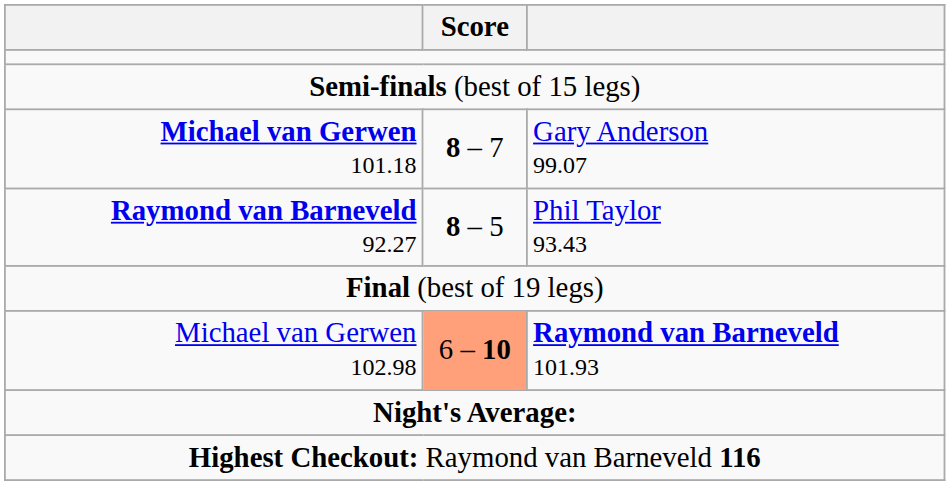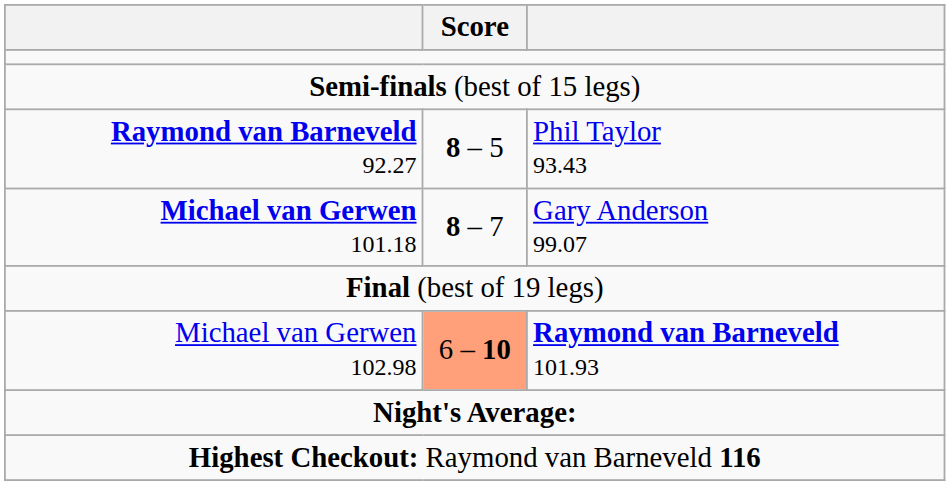 <table class=wikitable style="text-align:center">
 <tr>
 <th width=225></th>
 <th width=50>Score</th>
 <th width=225></th>
 </tr>
 <tr align=centre>
 <td colspan="3"></td>
 </tr>
 <tr align=center>
 <td colspan="3"><strong>Semi-finals</strong> (best of 15 legs)</td>
 </tr>
 <tr align=left>
+<td align=right><strong><a href='#'>Raymond van Barneveld</a></strong>  <br><small><span>92.27</span></small></td>
+<td align=center><strong>8</strong> – 5</td>
+<td> <a href='#'>Phil Taylor</a> <br><small><span>93.43</span></small></td>
+</tr>
+<tr align=left>
 <td align=right><strong><a href='#'>Michael van Gerwen</a></strong>  <br><small><span>101.18</span></small></td>
 <td align=center><strong>8</strong> – 7</td>
 <td> <a href='#'>Gary Anderson</a> <br><small><span>99.07</span></small></td>
-</tr>
-<tr align=left>
-<td align=right><strong><a href='#'>Raymond van Barneveld</a></strong>  <br><small><span>92.27</span></small></td>
-<td align=center><strong>8</strong> – 5</td>
-<td> <a href='#'>Phil Taylor</a> <br><small><span>93.43</span></small></td>
 </tr>
 <tr align=center>
 <td colspan="3"><strong>Final</strong> (best of 19 legs)</td>
 </tr>
 <tr align=left>
 <td align=right><a href='#'>Michael van Gerwen</a>  <br><small><span>102.98</span></small></td>
 <td align=center style="background: lightsalmon;">6 – <strong>10</strong></td>
 <td> <strong><a href='#'>Raymond van Barneveld</a></strong> <br><small><span>101.93</span></small></td>
 </tr>
 <tr align=center>
 <td colspan="3"><strong>Night's Average:</strong> </td>
 </tr>
 <tr align=center>
 <td colspan="3"><strong>Highest Checkout:</strong> Raymond van Barneveld <strong>116</strong></td>
 </tr>
 </table>
